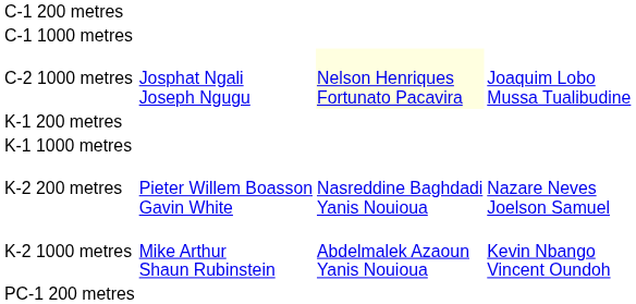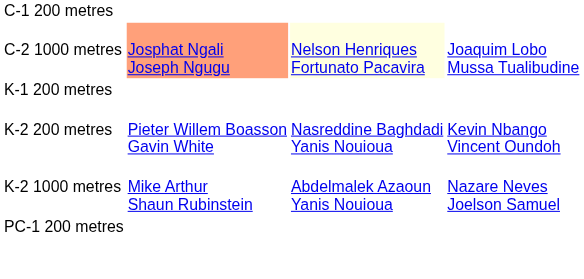 <table>
 <tr>
 <td>C-1 200 metres</td>
 <td></td>
 <td></td>
 <td></td>
 </tr>
 <tr>
-<td>C-1 1000 metres</td>
-<td></td>
-<td></td>
-<td></td>
-</tr>
-<tr>
 <td>C-2 1000 metres</td>
-<td><br><a href='#'>Josphat Ngali</a><br><a href='#'>Joseph Ngugu</a></td>
+<td style="background: lightsalmon;"><br><a href='#'>Josphat Ngali</a><br><a href='#'>Joseph Ngugu</a></td>
 <td style="background: lightyellow;"><br><a href='#'>Nelson Henriques</a><br><a href='#'>Fortunato Pacavira</a></td>
 <td><br><a href='#'>Joaquim Lobo</a><br><a href='#'>Mussa Tualibudine</a></td>
 </tr>
 <tr>
 <td>K-1 200 metres</td>
 <td></td>
 <td></td>
 <td></td>
 </tr>
 <tr>
-<td>K-1 1000 metres</td>
-<td></td>
-<td></td>
-<td></td>
-</tr>
-<tr>
 <td>K-2 200 metres</td>
 <td><br><a href='#'>Pieter Willem Boasson</a><br><a href='#'>Gavin White</a></td>
 <td><br><a href='#'>Nasreddine Baghdadi</a><br><a href='#'>Yanis Nouioua</a></td>
-<td><br><a href='#'>Nazare Neves</a><br><a href='#'>Joelson Samuel</a></td>
+<td><br><a href='#'>Kevin Nbango</a><br><a href='#'>Vincent Oundoh</a></td>
 </tr>
 <tr>
 <td>K-2 1000 metres</td>
 <td><br><a href='#'>Mike Arthur</a><br><a href='#'>Shaun Rubinstein</a></td>
 <td><br><a href='#'>Abdelmalek Azaoun</a><br><a href='#'>Yanis Nouioua</a></td>
-<td><br><a href='#'>Kevin Nbango</a><br><a href='#'>Vincent Oundoh</a></td>
+<td><br><a href='#'>Nazare Neves</a><br><a href='#'>Joelson Samuel</a></td>
 </tr>
 <tr>
 <td>PC-1 200 metres</td>
 <td></td>
 <td></td>
 <td></td>
 </tr>
 </table>
